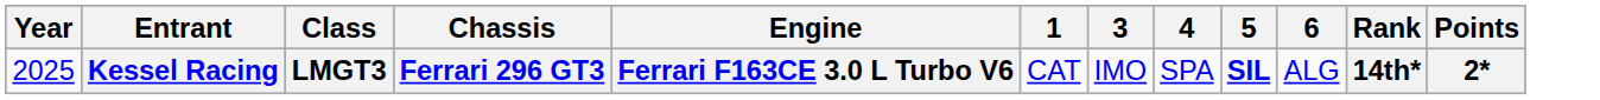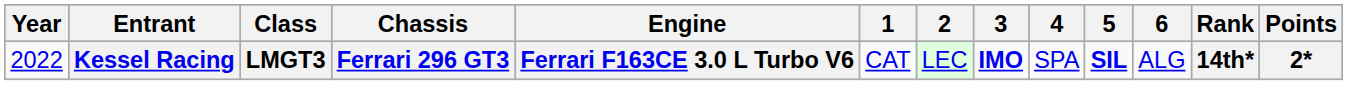 <table class="wikitable" style="text-align:center; font-size:85%">
 <tr>
 <th>Year</th>
 <th>Entrant</th>
 <th>Class</th>
 <th>Chassis</th>
 <th>Engine</th>
 <th>1</th>
+<th>2</th>
 <th>3</th>
 <th>4</th>
 <th>5</th>
 <th>6</th>
 <th>Rank</th>
 <th>Points</th>
 </tr>
 <tr>
-<td><a href='#'>2025</a></td>
+<td><a href='#'>2022</a></td>
 <th><a href='#'>Kessel Racing</a></th>
 <th>LMGT3</th>
 <th><a href='#'>Ferrari 296 GT3</a></th>
 <th><a href='#'>Ferrari F163CE</a> 3.0 L Turbo V6</th>
 <td><a href='#'>CAT</a></td>
-<td style="background:#;"><a href='#'>IMO</a><br></td>
+<td style="background:#DFFFDF;"><a href='#'>LEC</a><br></td>
+<td style="background:#;"><strong><a href='#'>IMO</a><br></strong></td>
 <td style="background:#;"><a href='#'>SPA</a><br></td>
 <td style="background:#;"><strong><a href='#'>SIL</a><br></strong></td>
 <td style="background:#;"><a href='#'>ALG</a><br></td>
 <th>14th*</th>
 <th>2*</th>
 </tr>
 </table>
